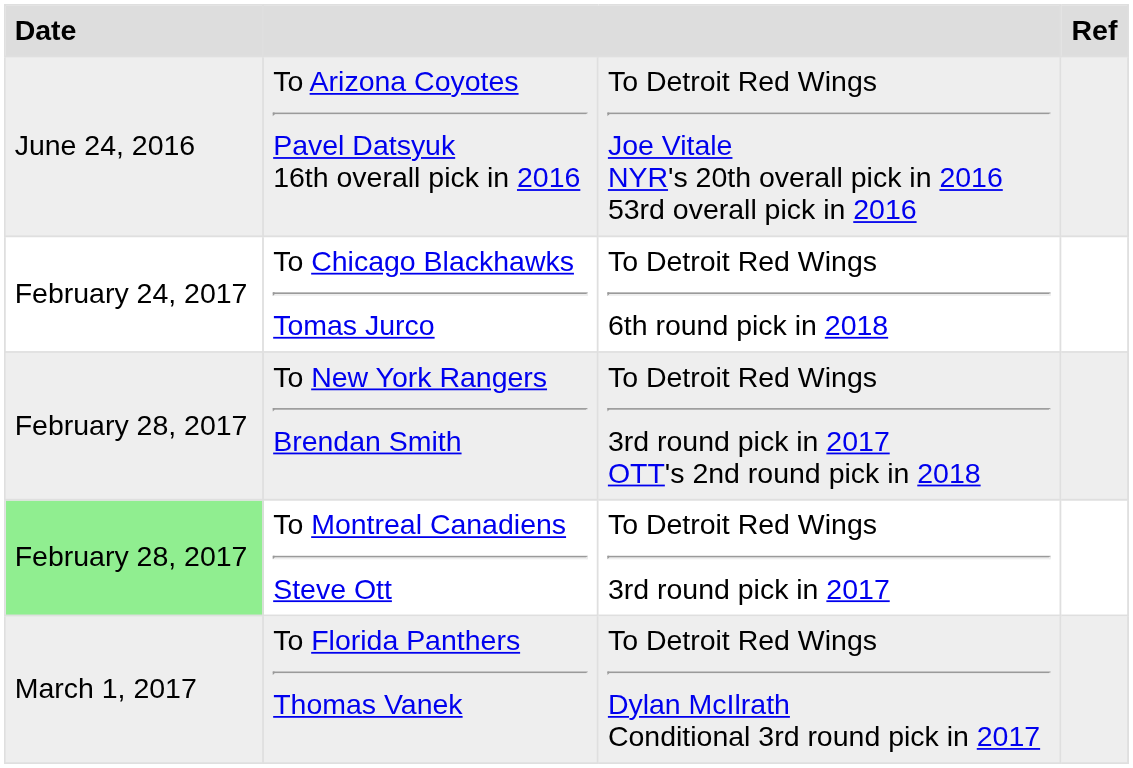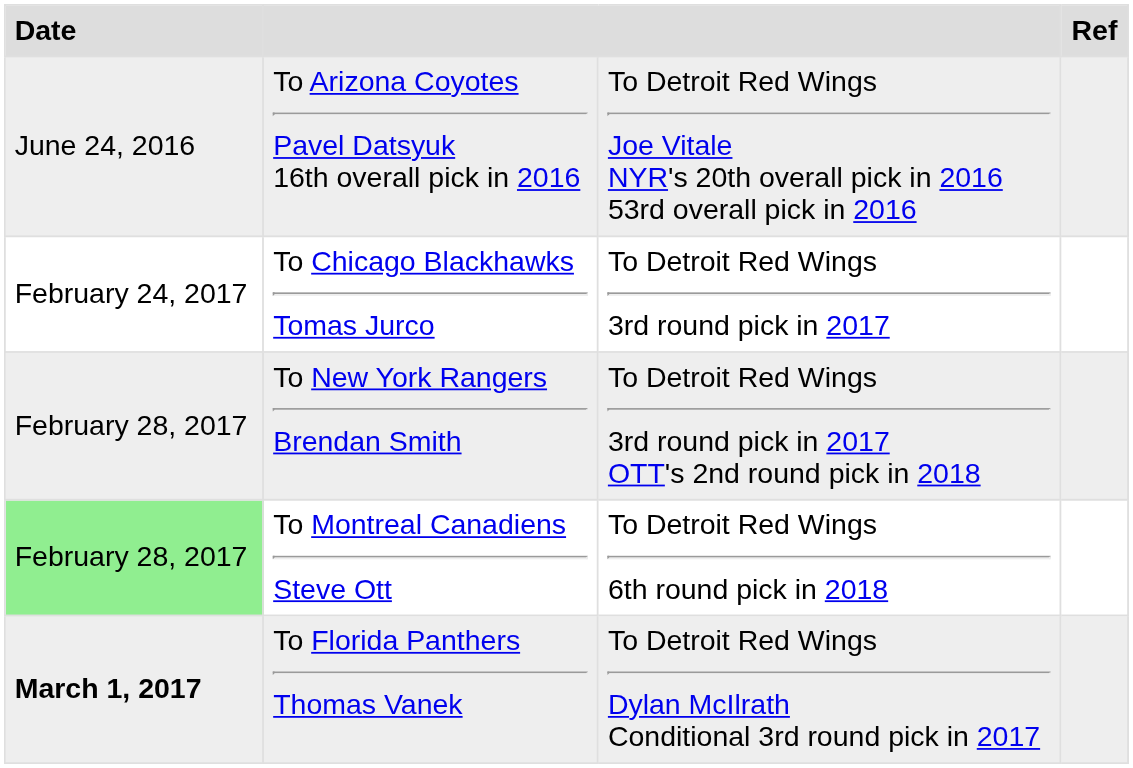 <table border=1 style="border-collapse:collapse" bordercolor="#DFDFDF" cellpadding="5" width=50%>
 <tr style="background:#ddd;">
 <td><strong>Date</strong></td>
 <th colspan="2"></th>
 <th>Ref</th>
 </tr>
 <tr style="background:#eee;">
 <td>June 24, 2016</td>
 <td valign="top">To <a href='#'>Arizona Coyotes</a> <hr><a href='#'>Pavel Datsyuk</a><br>16th overall pick in <a href='#'>2016</a></td>
 <td valign="top">To Detroit Red Wings <hr><a href='#'>Joe Vitale</a><br><a href='#'>NYR</a>'s 20th overall pick in <a href='#'>2016</a><br>53rd overall pick in <a href='#'>2016</a></td>
 <td></td>
 </tr>
 <tr>
 <td>February 24, 2017</td>
 <td valign="top">To <a href='#'>Chicago Blackhawks</a> <hr><a href='#'>Tomas Jurco</a></td>
-<td valign="top">To Detroit Red Wings <hr>6th round pick in <a href='#'>2018</a></td>
+<td valign="top">To Detroit Red Wings <hr>3rd round pick in <a href='#'>2017</a></td>
 <td></td>
 </tr>
 <tr style="background:#eee;">
 <td>February 28, 2017</td>
 <td valign="top">To <a href='#'>New York Rangers</a> <hr><a href='#'>Brendan Smith</a></td>
 <td valign="top">To Detroit Red Wings <hr>3rd round pick in <a href='#'>2017</a><br><a href='#'>OTT</a>'s 2nd round pick in <a href='#'>2018</a></td>
 <td></td>
 </tr>
 <tr>
 <td style="background: lightgreen;">February 28, 2017</td>
 <td valign="top">To <a href='#'>Montreal Canadiens</a> <hr><a href='#'>Steve Ott</a></td>
-<td valign="top">To Detroit Red Wings <hr>3rd round pick in <a href='#'>2017</a></td>
+<td valign="top">To Detroit Red Wings <hr>6th round pick in <a href='#'>2018</a></td>
 <td></td>
 </tr>
 <tr style="background:#eee;">
-<td>March 1, 2017</td>
+<td><strong>March 1, 2017</strong></td>
 <td valign="top">To <a href='#'>Florida Panthers</a> <hr><a href='#'>Thomas Vanek</a> </td>
 <td valign="top">To Detroit Red Wings <hr><a href='#'>Dylan McIlrath</a><br>Conditional 3rd round pick in <a href='#'>2017</a></td>
 <td></td>
 </tr>
 </table>
